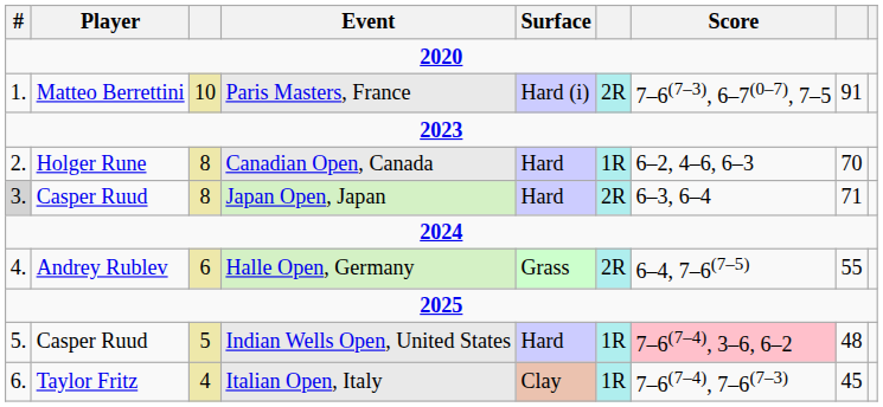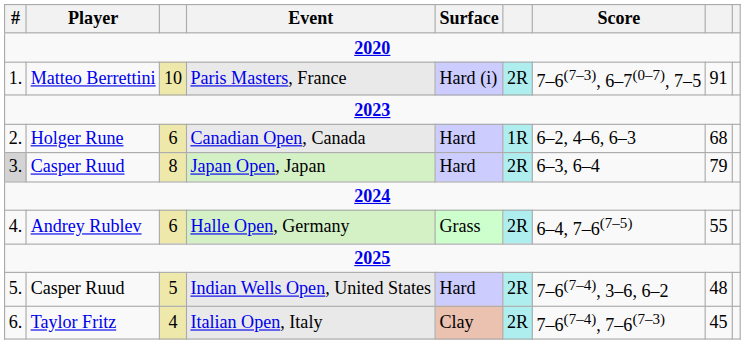 <table class="wikitable sortable">
 <tr>
 <th>#</th>
 <th>Player</th>
 <th></th>
 <th>Event</th>
 <th>Surface</th>
 <th class=unsortable></th>
 <th class=unsortable>Score</th>
 <th></th>
 <th class=unsortable></th>
 </tr>
 <tr>
 <td colspan=9 style=text-align:center><strong><a href='#'>2020</a></strong></td>
 </tr>
 <tr>
 <td>1.</td>
 <td> <a href='#'>Matteo Berrettini</a></td>
 <td align=center bgcolor=eee8aa>10</td>
 <td bgcolor=e9e9e9><a href='#'>Paris Masters</a>, France</td>
 <td bgcolor=ccccff>Hard (i)</td>
 <td bgcolor=afeeee>2R</td>
 <td>7–6<sup>(7–3)</sup>, 6–7<sup>(0–7)</sup>, 7–5</td>
 <td align="center">91</td>
 <td align="center"></td>
 </tr>
 <tr>
 <td colspan=9 style=text-align:center><strong><a href='#'>2023</a></strong></td>
 </tr>
 <tr>
 <td>2.</td>
 <td> <a href='#'>Holger Rune</a></td>
-<td align=center bgcolor=eee8aa>8</td>
+<td align=center bgcolor=eee8aa>6</td>
 <td bgcolor=e9e9e9><a href='#'>Canadian Open</a>, Canada</td>
 <td bgcolor=ccccff>Hard</td>
 <td bgcolor=afeeee>1R</td>
 <td>6–2, 4–6, 6–3</td>
-<td align="center">70</td>
+<td align="center">68</td>
 <td align="center"></td>
 </tr>
 <tr>
 <td style="background: lightgrey;">3.</td>
 <td> <a href='#'>Casper Ruud</a></td>
 <td align=center bgcolor=eee8aa>8</td>
 <td bgcolor=d4f1c5><a href='#'>Japan Open</a>, Japan</td>
 <td bgcolor=ccccff>Hard</td>
 <td bgcolor=afeeee>2R</td>
 <td>6–3, 6–4</td>
-<td align="center">71</td>
+<td align="center">79</td>
 <td align="center"></td>
 </tr>
 <tr>
 <td colspan=9 style=text-align:center><strong><a href='#'>2024</a></strong></td>
 </tr>
 <tr>
 <td>4.</td>
 <td> <a href='#'>Andrey Rublev</a></td>
 <td align=center bgcolor=eee8aa>6</td>
 <td bgcolor=d4f1c5><a href='#'>Halle Open</a>, Germany</td>
 <td bgcolor=ccffcc>Grass</td>
 <td bgcolor=afeeee>2R</td>
 <td>6–4, 7–6<sup>(7–5)</sup></td>
 <td align="center">55</td>
 <td align="center"></td>
 </tr>
 <tr>
 <td colspan=9 style=text-align:center><strong><a href='#'>2025</a></strong></td>
 </tr>
 <tr>
 <td>5.</td>
 <td> Casper Ruud</td>
 <td align=center bgcolor=eee8aa>5</td>
 <td bgcolor=e9e9e9><a href='#'>Indian Wells Open</a>, United States</td>
 <td bgcolor=ccccff>Hard</td>
-<td bgcolor=afeeee>1R</td>
-<td style="background: pink;">7–6<sup>(7–4)</sup>, 3–6, 6–2</td>
+<td bgcolor=afeeee>2R</td>
+<td>7–6<sup>(7–4)</sup>, 3–6, 6–2</td>
 <td align="center">48</td>
 <td align="center"></td>
 </tr>
 <tr>
 <td>6.</td>
 <td> <a href='#'>Taylor Fritz</a></td>
 <td align=center bgcolor=eee8aa>4</td>
 <td bgcolor=e9e9e9><a href='#'>Italian Open</a>, Italy</td>
 <td bgcolor=ebc2af>Clay</td>
-<td bgcolor=afeeee>1R</td>
+<td bgcolor=afeeee>2R</td>
 <td>7–6<sup>(7–4)</sup>, 7–6<sup>(7–3)</sup></td>
 <td align="center">45</td>
 <td align="center"></td>
 </tr>
 </table>
